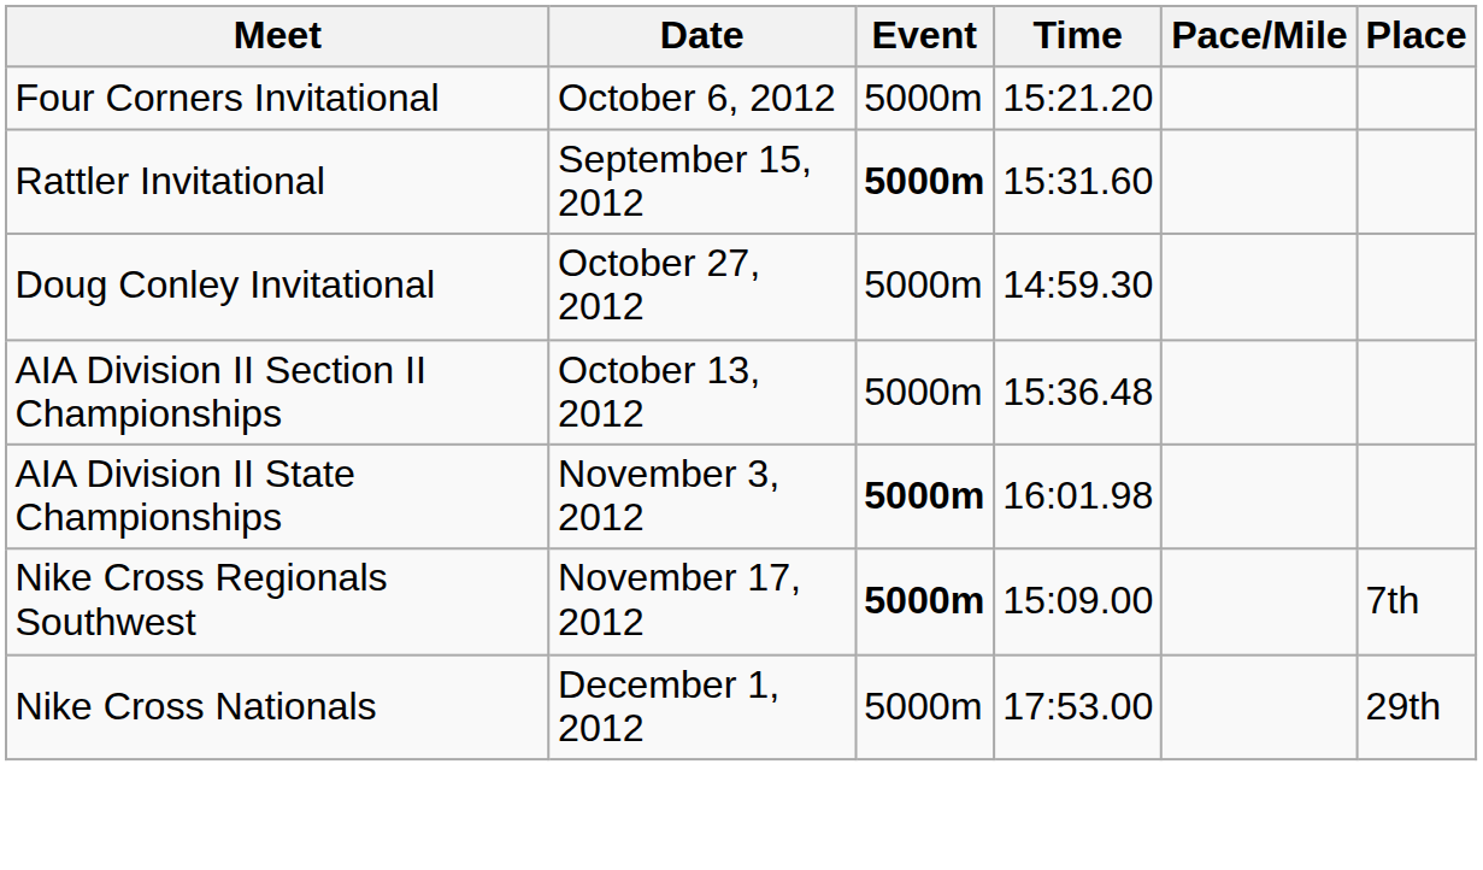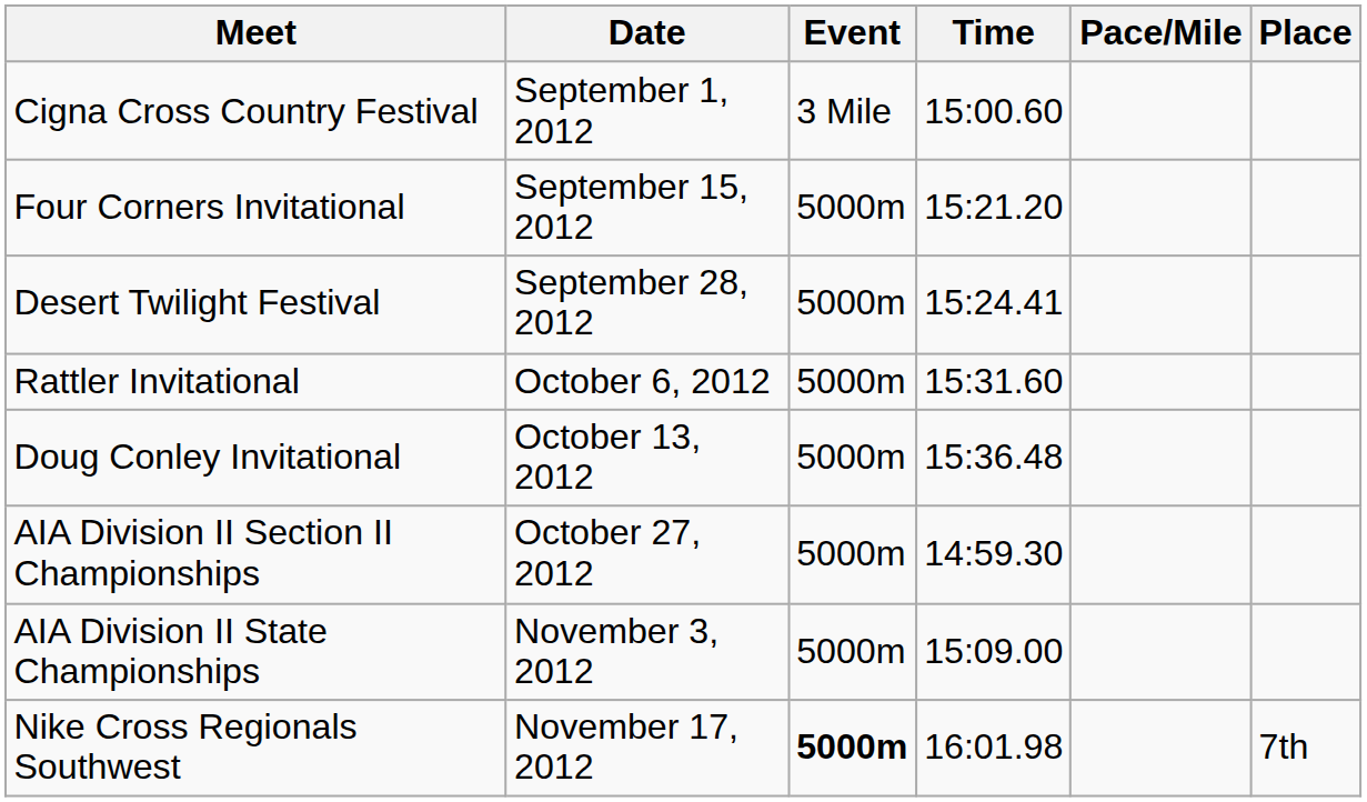 <table class="wikitable sortable">
 <tr>
 <th>Meet</th>
 <th>Date</th>
 <th>Event</th>
 <th>Time</th>
 <th>Pace/Mile</th>
 <th>Place</th>
 </tr>
 <tr>
+<td>Cigna Cross Country Festival</td>
+<td>September 1, 2012</td>
+<td>3 Mile</td>
+<td>15:00.60</td>
+<td></td>
+<td></td>
+</tr>
+<tr>
 <td>Four Corners Invitational</td>
-<td>October 6, 2012</td>
+<td>September 15, 2012</td>
 <td>5000m</td>
 <td>15:21.20</td>
 <td></td>
 <td></td>
 </tr>
 <tr>
+<td>Desert Twilight Festival</td>
+<td>September 28, 2012</td>
+<td>5000m</td>
+<td>15:24.41</td>
+<td></td>
+<td></td>
+</tr>
+<tr>
 <td>Rattler Invitational</td>
-<td>September 15, 2012</td>
-<td><strong>5000m</strong></td>
+<td>October 6, 2012</td>
+<td>5000m</td>
 <td>15:31.60</td>
 <td></td>
 <td></td>
 </tr>
 <tr>
 <td>Doug Conley Invitational</td>
+<td>October 13, 2012</td>
+<td>5000m</td>
+<td>15:36.48</td>
+<td></td>
+<td></td>
+</tr>
+<tr>
+<td>AIA Division II Section II Championships</td>
 <td>October 27, 2012</td>
 <td>5000m</td>
 <td>14:59.30</td>
 <td></td>
 <td></td>
 </tr>
 <tr>
-<td>AIA Division II Section II Championships</td>
-<td>October 13, 2012</td>
-<td>5000m</td>
-<td>15:36.48</td>
-<td></td>
-<td></td>
-</tr>
-<tr>
 <td>AIA Division II State Championships</td>
 <td>November 3, 2012</td>
-<td><strong>5000m</strong></td>
-<td>16:01.98</td>
+<td>5000m</td>
+<td>15:09.00</td>
 <td></td>
 <td></td>
 </tr>
 <tr>
 <td>Nike Cross Regionals Southwest</td>
 <td>November 17, 2012</td>
 <td><strong>5000m</strong></td>
-<td>15:09.00</td>
+<td>16:01.98</td>
 <td></td>
 <td>7th</td>
 </tr>
-<tr>
-<td>Nike Cross Nationals</td>
-<td>December 1, 2012</td>
-<td>5000m</td>
-<td>17:53.00</td>
-<td></td>
-<td>29th</td>
-</tr>
 </table>
